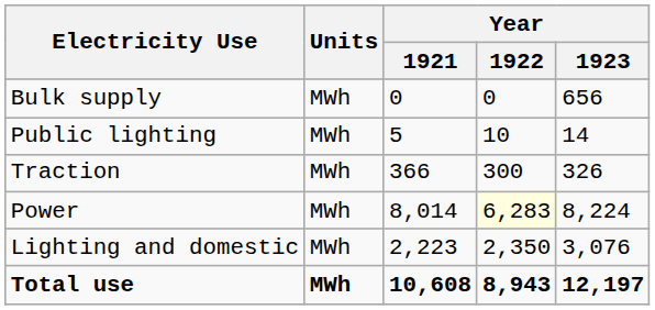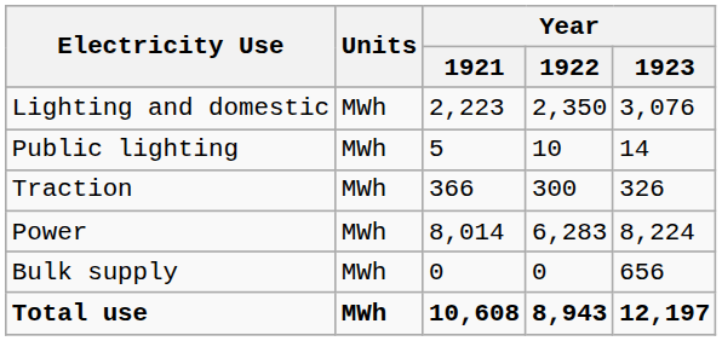 <table class="wikitable">
 <tr>
 <th rowspan="2">Electricity Use</th>
 <th rowspan="2">Units</th>
 <th colspan="3">Year</th>
 </tr>
 <tr>
 <th>1921</th>
 <th>1922</th>
 <th>1923</th>
 </tr>
 <tr>
-<td>Bulk supply</td>
+<td>Lighting and domestic</td>
 <td>MWh</td>
-<td>0</td>
-<td>0</td>
-<td>656</td>
+<td>2,223</td>
+<td>2,350</td>
+<td>3,076</td>
 </tr>
 <tr>
 <td>Public lighting</td>
 <td>MWh</td>
 <td>5</td>
 <td>10</td>
 <td>14</td>
 </tr>
 <tr>
 <td>Traction</td>
 <td>MWh</td>
 <td>366</td>
 <td>300</td>
 <td>326</td>
 </tr>
 <tr>
 <td>Power</td>
 <td>MWh</td>
 <td>8,014</td>
-<td style="background: lightyellow;">6,283</td>
+<td>6,283</td>
 <td>8,224</td>
 </tr>
 <tr>
-<td>Lighting and domestic</td>
+<td>Bulk supply</td>
 <td>MWh</td>
-<td>2,223</td>
-<td>2,350</td>
-<td>3,076</td>
+<td>0</td>
+<td>0</td>
+<td>656</td>
 </tr>
 <tr>
 <td><strong>Total use</strong></td>
 <td><strong>MWh</strong></td>
 <td><strong>10,608</strong></td>
 <td><strong>8,943</strong></td>
 <td><strong>12,197</strong></td>
 </tr>
 </table>
